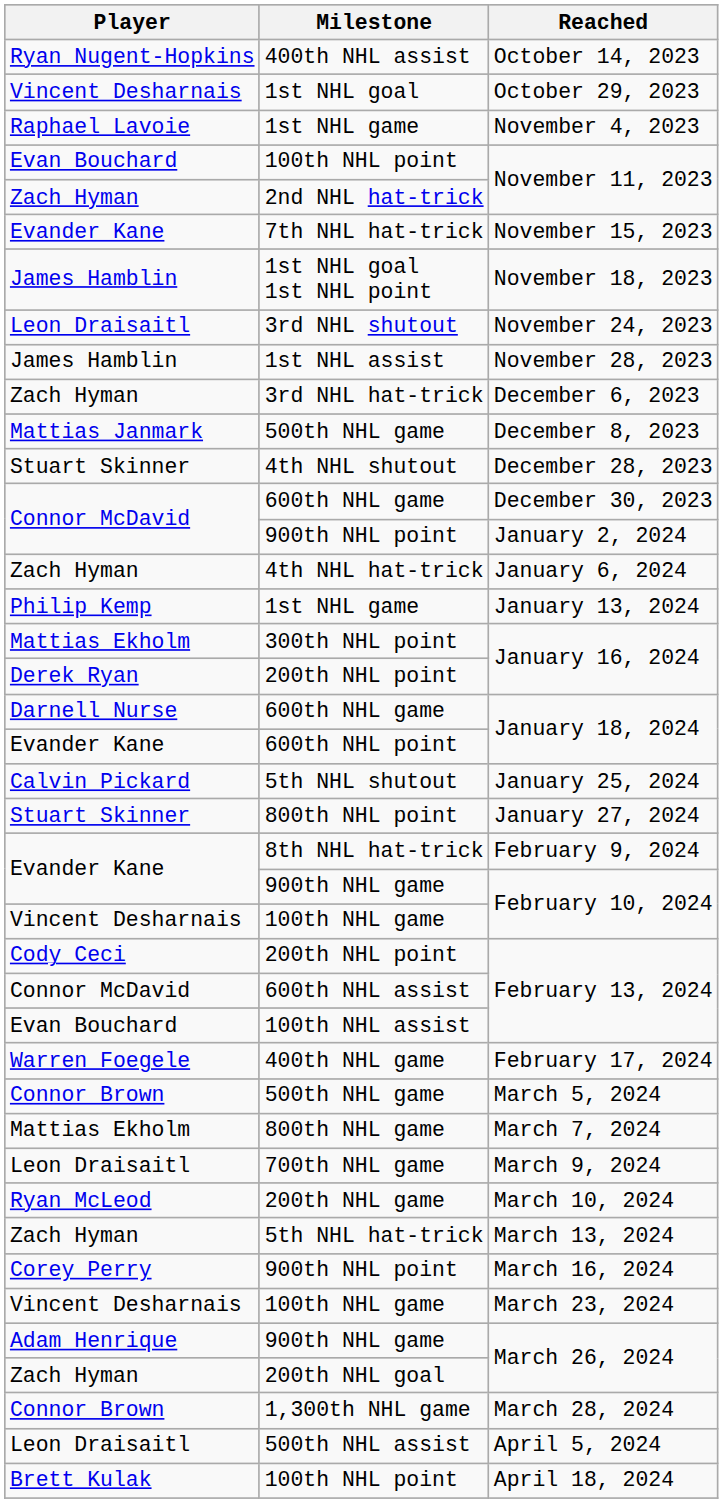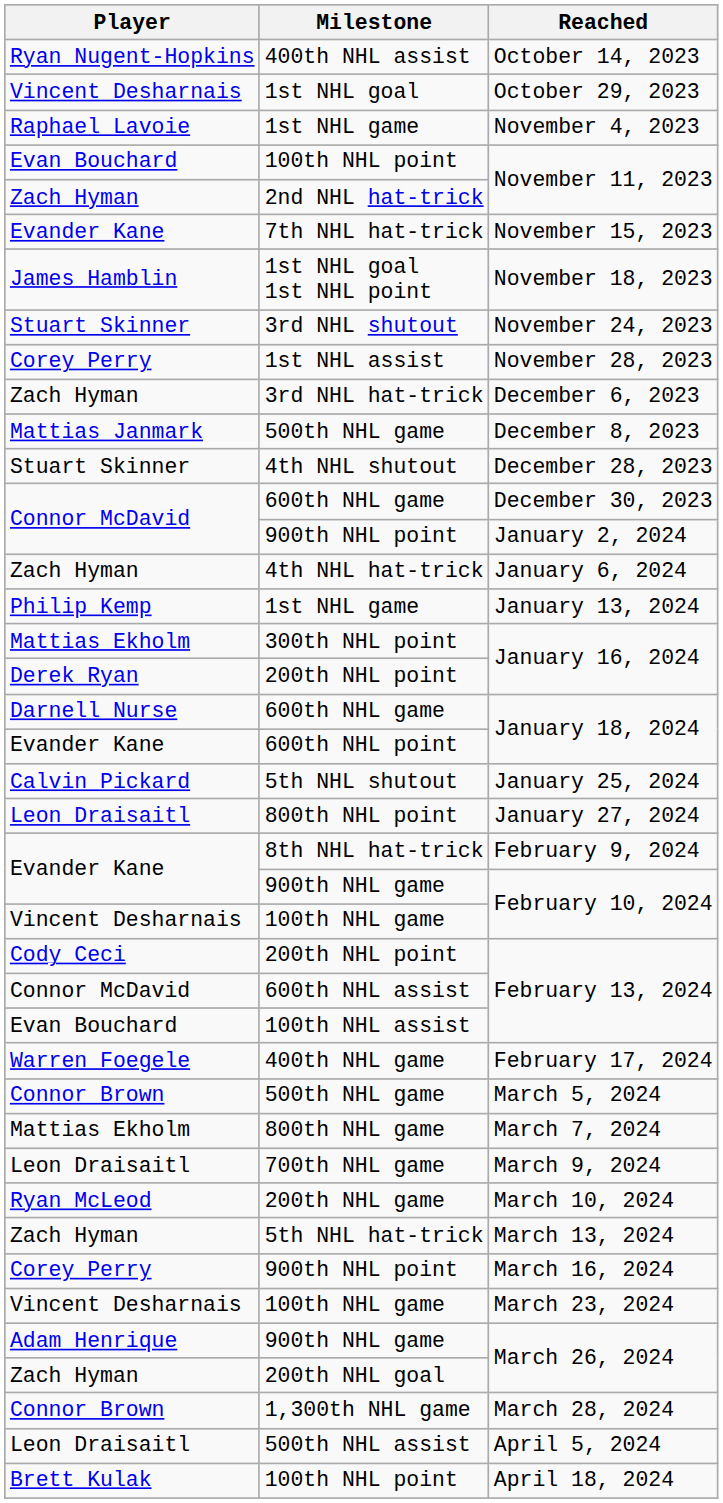 <table class="wikitable">
 <tr>
 <th>Player</th>
 <th>Milestone</th>
 <th data-sort-type="date">Reached</th>
 </tr>
 <tr>
 <td><a href='#'>Ryan Nugent-Hopkins</a></td>
 <td>400th NHL assist</td>
 <td>October 14, 2023</td>
 </tr>
 <tr>
 <td><a href='#'>Vincent Desharnais</a></td>
 <td>1st NHL goal</td>
 <td>October 29, 2023</td>
 </tr>
 <tr>
 <td><a href='#'>Raphael Lavoie</a></td>
 <td>1st NHL game</td>
 <td>November 4, 2023</td>
 </tr>
 <tr>
 <td><a href='#'>Evan Bouchard</a></td>
 <td>100th NHL point</td>
 <td rowspan="2">November 11, 2023</td>
 </tr>
 <tr>
 <td><a href='#'>Zach Hyman</a></td>
 <td>2nd NHL <a href='#'>hat-trick</a></td>
 </tr>
 <tr>
 <td><a href='#'>Evander Kane</a></td>
 <td>7th NHL hat-trick</td>
 <td>November 15, 2023</td>
 </tr>
 <tr>
 <td><a href='#'>James Hamblin</a></td>
 <td>1st NHL goal<br>1st NHL point</td>
 <td>November 18, 2023</td>
 </tr>
 <tr>
-<td><a href='#'>Leon Draisaitl</a></td>
+<td><a href='#'>Stuart Skinner</a></td>
 <td>3rd NHL <a href='#'>shutout</a></td>
 <td>November 24, 2023</td>
 </tr>
 <tr>
-<td>James Hamblin</td>
+<td><a href='#'>Corey Perry</a></td>
 <td>1st NHL assist</td>
 <td>November 28, 2023</td>
 </tr>
 <tr>
 <td>Zach Hyman</td>
 <td>3rd NHL hat-trick</td>
 <td>December 6, 2023</td>
 </tr>
 <tr>
 <td><a href='#'>Mattias Janmark</a></td>
 <td>500th NHL game</td>
 <td>December 8, 2023</td>
 </tr>
 <tr>
 <td>Stuart Skinner</td>
 <td>4th NHL shutout</td>
 <td>December 28, 2023</td>
 </tr>
 <tr>
 <td rowspan="2"><a href='#'>Connor McDavid</a></td>
 <td>600th NHL game</td>
 <td>December 30, 2023</td>
 </tr>
 <tr>
 <td>900th NHL point</td>
 <td>January 2, 2024</td>
 </tr>
 <tr>
 <td>Zach Hyman</td>
 <td>4th NHL hat-trick</td>
 <td>January 6, 2024</td>
 </tr>
 <tr>
 <td><a href='#'>Philip Kemp</a></td>
 <td>1st NHL game</td>
 <td>January 13, 2024</td>
 </tr>
 <tr>
 <td><a href='#'>Mattias Ekholm</a></td>
 <td>300th NHL point</td>
 <td rowspan="2">January 16, 2024</td>
 </tr>
 <tr>
 <td><a href='#'>Derek Ryan</a></td>
 <td>200th NHL point</td>
 </tr>
 <tr>
 <td><a href='#'>Darnell Nurse</a></td>
 <td>600th NHL game</td>
 <td rowspan="2">January 18, 2024</td>
 </tr>
 <tr>
 <td>Evander Kane</td>
 <td>600th NHL point</td>
 </tr>
 <tr>
 <td><a href='#'>Calvin Pickard</a></td>
 <td>5th NHL shutout</td>
 <td>January 25, 2024</td>
 </tr>
 <tr>
-<td><a href='#'>Stuart Skinner</a></td>
+<td><a href='#'>Leon Draisaitl</a></td>
 <td>800th NHL point</td>
 <td>January 27, 2024</td>
 </tr>
 <tr>
 <td rowspan="2">Evander Kane</td>
 <td>8th NHL hat-trick</td>
 <td>February 9, 2024</td>
 </tr>
 <tr>
 <td>900th NHL game</td>
 <td rowspan="2">February 10, 2024</td>
 </tr>
 <tr>
 <td>Vincent Desharnais</td>
 <td>100th NHL game</td>
 </tr>
 <tr>
 <td><a href='#'>Cody Ceci</a></td>
 <td>200th NHL point</td>
 <td rowspan="3">February 13, 2024</td>
 </tr>
 <tr>
 <td>Connor McDavid</td>
 <td>600th NHL assist</td>
 </tr>
 <tr>
 <td>Evan Bouchard</td>
 <td>100th NHL assist</td>
 </tr>
 <tr>
 <td><a href='#'>Warren Foegele</a></td>
 <td>400th NHL game</td>
 <td>February 17, 2024</td>
 </tr>
 <tr>
 <td><a href='#'>Connor Brown</a></td>
 <td>500th NHL game</td>
 <td>March 5, 2024</td>
 </tr>
 <tr>
 <td>Mattias Ekholm</td>
 <td>800th NHL game</td>
 <td>March 7, 2024</td>
 </tr>
 <tr>
 <td>Leon Draisaitl</td>
 <td>700th NHL game</td>
 <td>March 9, 2024</td>
 </tr>
 <tr>
 <td><a href='#'>Ryan McLeod</a></td>
 <td>200th NHL game</td>
 <td>March 10, 2024</td>
 </tr>
 <tr>
 <td>Zach Hyman</td>
 <td>5th NHL hat-trick</td>
 <td>March 13, 2024</td>
 </tr>
 <tr>
 <td><a href='#'>Corey Perry</a></td>
 <td>900th NHL point</td>
 <td>March 16, 2024</td>
 </tr>
 <tr>
 <td>Vincent Desharnais</td>
 <td>100th NHL game</td>
 <td>March 23, 2024</td>
 </tr>
 <tr>
 <td><a href='#'>Adam Henrique</a></td>
 <td>900th NHL game</td>
 <td rowspan="2">March 26, 2024</td>
 </tr>
 <tr>
 <td>Zach Hyman</td>
 <td>200th NHL goal</td>
 </tr>
 <tr>
 <td><a href='#'>Connor Brown</a></td>
 <td>1,300th NHL game</td>
 <td>March 28, 2024</td>
 </tr>
 <tr>
 <td>Leon Draisaitl</td>
 <td>500th NHL assist</td>
 <td>April 5, 2024</td>
 </tr>
 <tr>
 <td><a href='#'>Brett Kulak</a></td>
 <td>100th NHL point</td>
 <td>April 18, 2024</td>
 </tr>
 </table>
